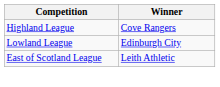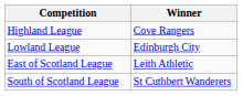 <table class="wikitable">
 <tr>
 <th width=180>Competition</th>
 <th width=150>Winner</th>
 </tr>
 <tr>
 <td><a href='#'>Highland League</a></td>
 <td><a href='#'>Cove Rangers</a></td>
 </tr>
 <tr>
 <td><a href='#'>Lowland League</a></td>
 <td><a href='#'>Edinburgh City</a></td>
 </tr>
 <tr>
 <td><a href='#'>East of Scotland League</a></td>
 <td><a href='#'>Leith Athletic</a></td>
 </tr>
+<tr>
+<td><a href='#'>South of Scotland League</a></td>
+<td><a href='#'>St Cuthbert Wanderers</a></td>
+</tr>
 </table>
